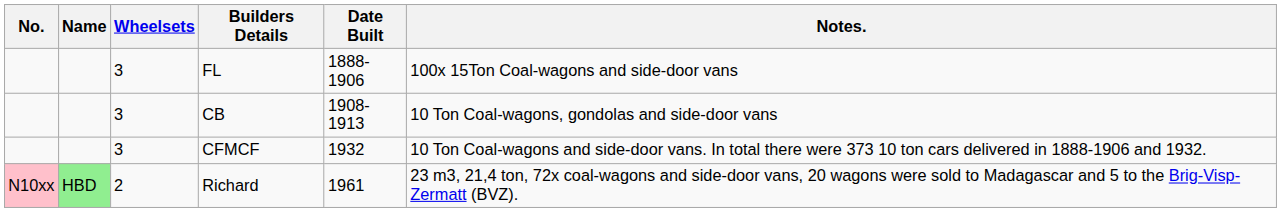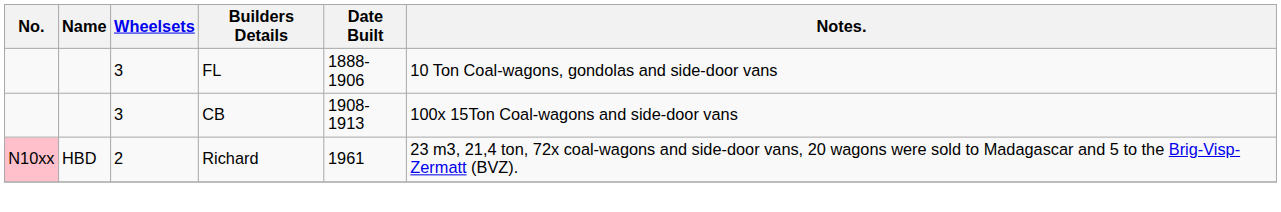 <table class="wikitable">
 <tr>
 <th>No.</th>
 <th>Name</th>
 <th><a href='#'>Wheelsets</a></th>
 <th>Builders Details</th>
 <th>Date Built</th>
 <th>Notes.</th>
 </tr>
 <tr>
 <td></td>
 <td></td>
 <td>3</td>
 <td>FL</td>
 <td>1888-1906</td>
-<td>100x 15Ton Coal-wagons and side-door vans</td>
+<td>10 Ton Coal-wagons, gondolas and side-door vans</td>
 </tr>
 <tr>
 <td></td>
 <td></td>
 <td>3</td>
 <td>CB</td>
 <td>1908-1913</td>
-<td>10 Ton Coal-wagons, gondolas and side-door vans</td>
-</tr>
-<tr>
-<td></td>
-<td></td>
-<td>3</td>
-<td>CFMCF</td>
-<td>1932</td>
-<td>10 Ton Coal-wagons and side-door vans. In total there were 373 10 ton cars delivered in 1888-1906 and 1932.</td>
+<td>100x 15Ton Coal-wagons and side-door vans</td>
 </tr>
 <tr>
 <td style="background: pink;">N10xx</td>
-<td style="background: lightgreen;">HBD</td>
+<td>HBD</td>
 <td>2</td>
 <td>Richard</td>
 <td>1961</td>
 <td>23 m3, 21,4 ton, 72x coal-wagons and side-door vans, 20 wagons were sold to Madagascar and 5 to the <a href='#'>Brig-Visp-Zermatt</a> (BVZ).</td>
 </tr>
 <tr>
 </tr>
 </table>
